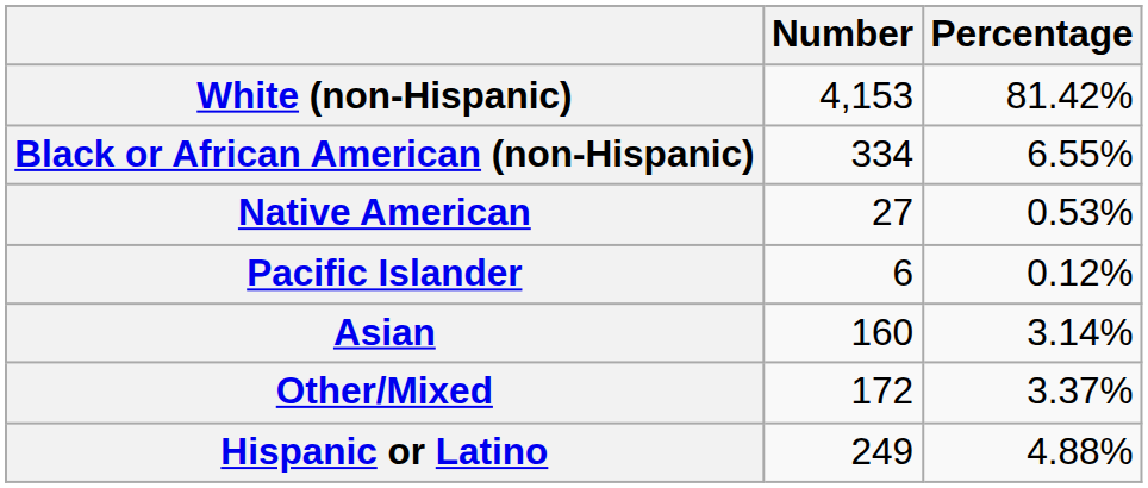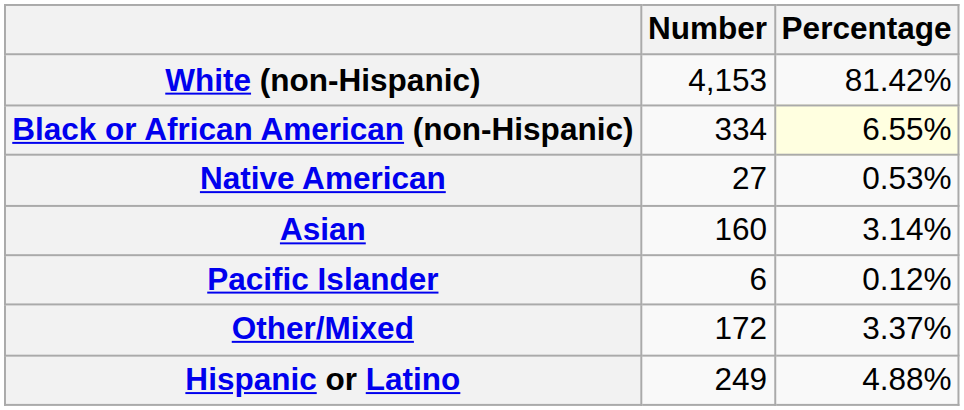 <table class="wikitable" style="text-align:right">
 <tr>
 <th scope="col"></th>
 <th scope="col">Number</th>
 <th scope="col">Percentage</th>
 </tr>
 <tr>
 <th scope="row"><a href='#'>White</a> (non-Hispanic)</th>
 <td>4,153</td>
 <td>81.42%</td>
 </tr>
 <tr>
 <th scope="row"><a href='#'>Black or African American</a> (non-Hispanic)</th>
 <td>334</td>
-<td>6.55%</td>
+<td style="background: lightyellow;">6.55%</td>
 </tr>
 <tr>
 <th scope="row"><a href='#'>Native American</a></th>
 <td>27</td>
 <td>0.53%</td>
 </tr>
 <tr>
+<th scope="row"><a href='#'>Asian</a></th>
+<td>160</td>
+<td>3.14%</td>
+</tr>
+<tr>
 <th scope="row"><a href='#'>Pacific Islander</a></th>
 <td>6</td>
 <td>0.12%</td>
-</tr>
-<tr>
-<th scope="row"><a href='#'>Asian</a></th>
-<td>160</td>
-<td>3.14%</td>
 </tr>
 <tr>
 <th scope="row"><a href='#'>Other/Mixed</a></th>
 <td>172</td>
 <td>3.37%</td>
 </tr>
 <tr>
 <th scope="row"><a href='#'>Hispanic</a> or <a href='#'>Latino</a></th>
 <td>249</td>
 <td>4.88%</td>
 </tr>
 </table>
